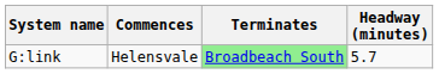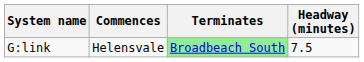 <table class="wikitable">
 <tr>
 <th>System name</th>
 <th>Commences</th>
 <th>Terminates</th>
 <th>Headway<br>(minutes)</th>
 </tr>
 <tr>
 <td>G:link</td>
 <td>Helensvale</td>
 <td style="background: lightgreen;"><a href='#'>Broadbeach South</a></td>
-<td>5.7</td>
+<td>7.5</td>
 </tr>
 </table>
